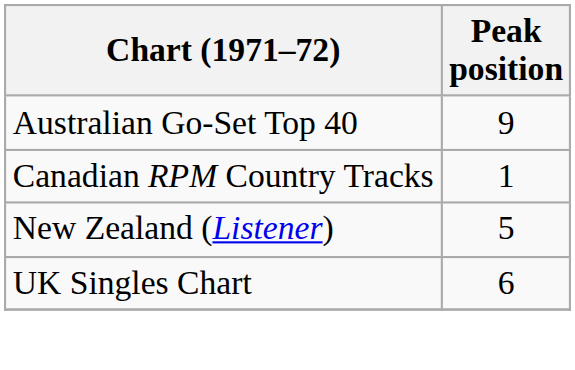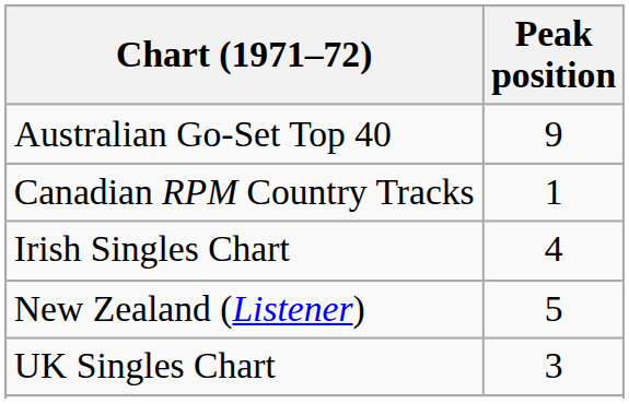 <table class="wikitable sortable">
 <tr>
 <th>Chart (1971–72)</th>
 <th>Peak<br>position</th>
 </tr>
 <tr>
 <td>Australian Go-Set Top 40</td>
 <td align="center">9</td>
 </tr>
 <tr>
 <td>Canadian <em>RPM</em> Country Tracks</td>
 <td align="center">1</td>
 </tr>
 <tr>
+<td>Irish Singles Chart</td>
+<td align="center">4</td>
+</tr>
+<tr>
 <td>New Zealand (<em><a href='#'>Listener</a></em>)</td>
 <td style="text-align:center;">5</td>
 </tr>
 <tr>
 <td>UK Singles Chart</td>
-<td align="center">6</td>
+<td align="center">3</td>
 </tr>
 <tr>
 </tr>
 <tr>
 </tr>
 </table>
